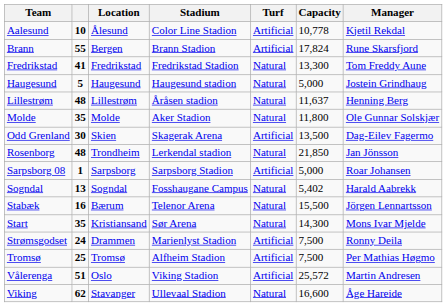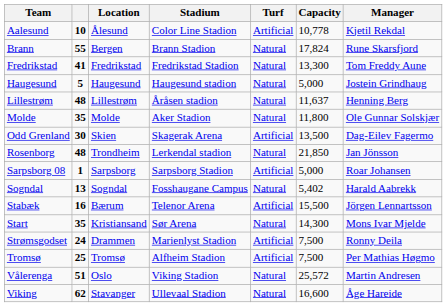 <table class="wikitable sortable" border="1">
 <tr>
 <th>Team</th>
 <th></th>
 <th>Location</th>
 <th>Stadium</th>
 <th>Turf</th>
 <th>Capacity</th>
 <th>Manager</th>
 </tr>
 <tr>
 <td><a href='#'>Aalesund</a></td>
 <td align="center"><strong>10</strong></td>
 <td><a href='#'>Ålesund</a></td>
 <td><a href='#'>Color Line Stadion</a></td>
 <td><a href='#'>Artificial</a></td>
 <td>10,778</td>
 <td> <a href='#'>Kjetil Rekdal</a></td>
 </tr>
 <tr>
 <td><a href='#'>Brann</a></td>
 <td align="center"><strong>55</strong></td>
 <td><a href='#'>Bergen</a></td>
 <td><a href='#'>Brann Stadion</a></td>
-<td><a href='#'>Artificial</a></td>
+<td><a href='#'>Natural</a></td>
 <td>17,824</td>
 <td> <a href='#'>Rune Skarsfjord</a></td>
 </tr>
 <tr>
 <td><a href='#'>Fredrikstad</a></td>
 <td align="center"><strong>41</strong></td>
 <td><a href='#'>Fredrikstad</a></td>
 <td><a href='#'>Fredrikstad Stadion</a></td>
 <td><a href='#'>Natural</a></td>
 <td>13,300</td>
 <td> <a href='#'>Tom Freddy Aune</a></td>
 </tr>
 <tr>
 <td><a href='#'>Haugesund</a></td>
 <td align="center"><strong>5</strong></td>
 <td><a href='#'>Haugesund</a></td>
 <td><a href='#'>Haugesund stadion</a></td>
 <td><a href='#'>Natural</a></td>
 <td>5,000</td>
 <td> <a href='#'>Jostein Grindhaug</a></td>
 </tr>
 <tr>
 <td><a href='#'>Lillestrøm</a></td>
 <td align="center"><strong>48</strong></td>
 <td><a href='#'>Lillestrøm</a></td>
 <td><a href='#'>Åråsen stadion</a></td>
 <td><a href='#'>Natural</a></td>
 <td>11,637</td>
 <td> <a href='#'>Henning Berg</a></td>
 </tr>
 <tr>
 <td><a href='#'>Molde</a></td>
 <td align="center"><strong>35</strong></td>
 <td><a href='#'>Molde</a></td>
 <td><a href='#'>Aker Stadion</a></td>
 <td><a href='#'>Natural</a></td>
 <td>11,800</td>
 <td> <a href='#'>Ole Gunnar Solskjær</a></td>
 </tr>
 <tr>
 <td><a href='#'>Odd Grenland</a></td>
 <td align="center"><strong>30</strong></td>
 <td><a href='#'>Skien</a></td>
 <td><a href='#'>Skagerak Arena</a></td>
 <td><a href='#'>Artificial</a></td>
 <td>13,500</td>
 <td> <a href='#'>Dag-Eilev Fagermo</a></td>
 </tr>
 <tr>
 <td><a href='#'>Rosenborg</a></td>
 <td align="center"><strong>48</strong></td>
 <td><a href='#'>Trondheim</a></td>
 <td><a href='#'>Lerkendal stadion</a></td>
 <td><a href='#'>Natural</a></td>
 <td>21,850</td>
 <td> <a href='#'>Jan Jönsson</a></td>
 </tr>
 <tr>
 <td><a href='#'>Sarpsborg 08</a></td>
 <td align="center"><strong>1</strong></td>
 <td><a href='#'>Sarpsborg</a></td>
 <td><a href='#'>Sarpsborg Stadion</a></td>
 <td><a href='#'>Artificial</a></td>
 <td>5,000</td>
 <td> <a href='#'>Roar Johansen</a></td>
 </tr>
 <tr>
 <td><a href='#'>Sogndal</a></td>
 <td align="center"><strong>13</strong></td>
 <td><a href='#'>Sogndal</a></td>
 <td><a href='#'>Fosshaugane Campus</a></td>
 <td><a href='#'>Natural</a></td>
 <td>5,402</td>
 <td> <a href='#'>Harald Aabrekk</a></td>
 </tr>
 <tr>
 <td><a href='#'>Stabæk</a></td>
 <td align="center"><strong>16</strong></td>
 <td><a href='#'>Bærum</a></td>
 <td><a href='#'>Telenor Arena</a></td>
-<td><a href='#'>Natural</a></td>
+<td><a href='#'>Artificial</a></td>
 <td>15,500</td>
 <td> <a href='#'>Jörgen Lennartsson</a></td>
 </tr>
 <tr>
 <td><a href='#'>Start</a></td>
 <td align="center"><strong>35</strong></td>
 <td><a href='#'>Kristiansand</a></td>
 <td><a href='#'>Sør Arena</a></td>
 <td><a href='#'>Natural</a></td>
 <td>14,300</td>
 <td> <a href='#'>Mons Ivar Mjelde</a></td>
 </tr>
 <tr>
 <td><a href='#'>Strømsgodset</a></td>
 <td align="center"><strong>24</strong></td>
 <td><a href='#'>Drammen</a></td>
 <td><a href='#'>Marienlyst Stadion</a></td>
 <td><a href='#'>Artificial</a></td>
 <td>7,500</td>
 <td> <a href='#'>Ronny Deila</a></td>
 </tr>
 <tr>
 <td><a href='#'>Tromsø</a></td>
 <td align="center"><strong>25</strong></td>
 <td><a href='#'>Tromsø</a></td>
 <td><a href='#'>Alfheim Stadion</a></td>
 <td><a href='#'>Artificial</a></td>
 <td>7,500</td>
 <td> <a href='#'>Per Mathias Høgmo</a></td>
 </tr>
 <tr>
 <td><a href='#'>Vålerenga</a></td>
 <td align="center"><strong>51</strong></td>
 <td><a href='#'>Oslo</a></td>
 <td><a href='#'>Viking Stadion</a></td>
-<td><a href='#'>Artificial</a></td>
+<td><a href='#'>Natural</a></td>
 <td>25,572</td>
 <td> <a href='#'>Martin Andresen</a></td>
 </tr>
 <tr>
 <td><a href='#'>Viking</a></td>
 <td align="center"><strong>62</strong></td>
 <td><a href='#'>Stavanger</a></td>
 <td><a href='#'>Ullevaal Stadion</a></td>
 <td><a href='#'>Natural</a></td>
 <td>16,600</td>
 <td> <a href='#'>Åge Hareide</a></td>
 </tr>
 </table>
